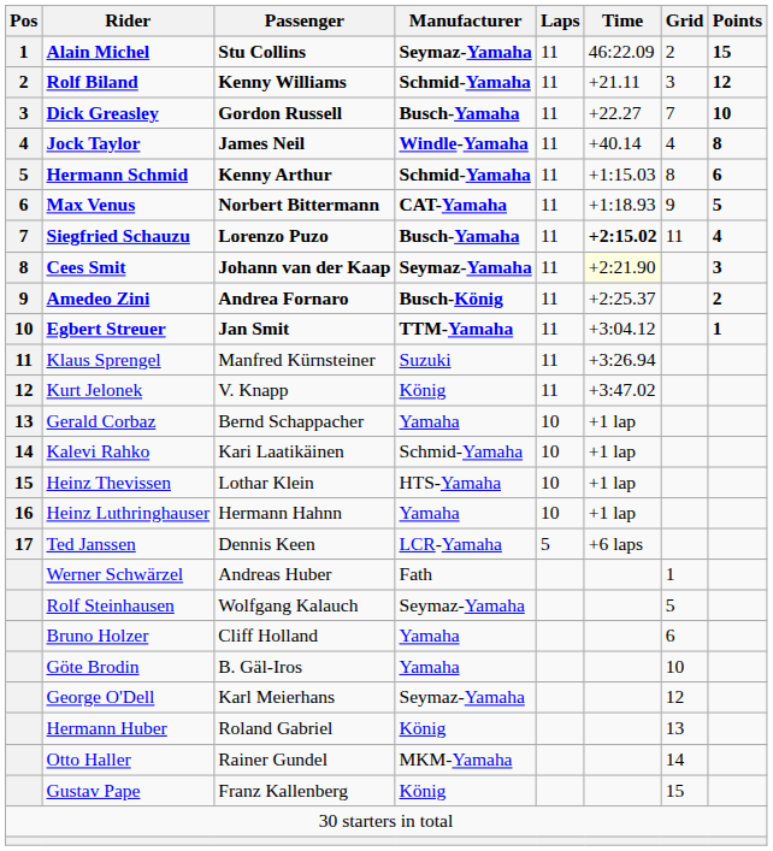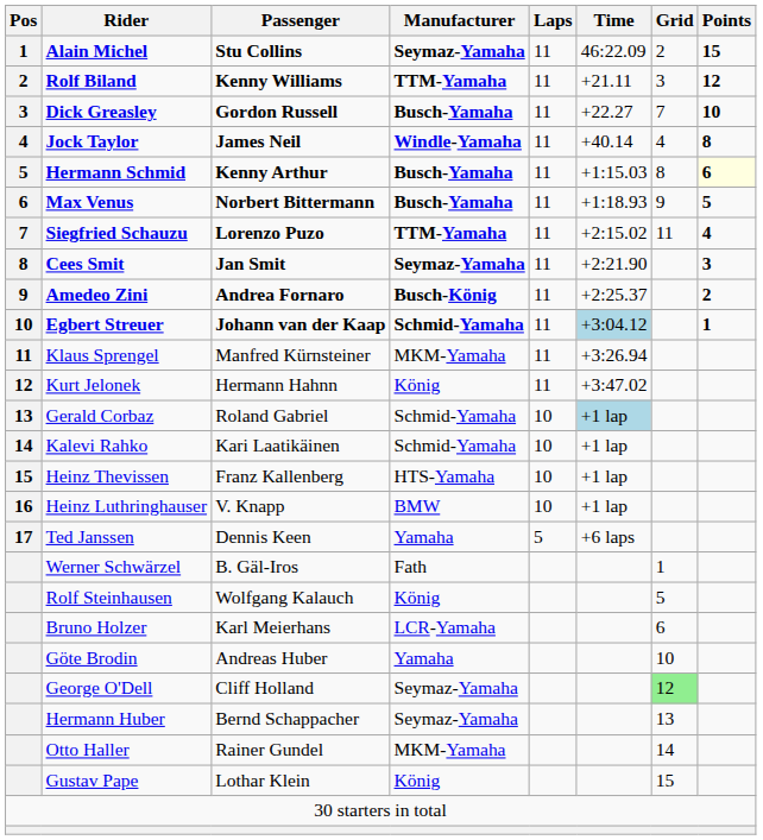 <table class="wikitable" style="font-size: 95%;">
 <tr>
 <th>Pos</th>
 <th>Rider</th>
 <th>Passenger</th>
 <th>Manufacturer</th>
 <th>Laps</th>
 <th>Time</th>
 <th>Grid</th>
 <th>Points</th>
 </tr>
 <tr>
 <th>1</th>
 <td> <strong><a href='#'>Alain Michel</a></strong></td>
 <td> <strong>Stu Collins</strong></td>
 <td><strong>Seymaz-<a href='#'>Yamaha</a></strong></td>
 <td>11</td>
 <td>46:22.09</td>
 <td>2</td>
 <td><strong>15</strong></td>
 </tr>
 <tr>
 <th>2</th>
 <td> <strong><a href='#'>Rolf Biland</a></strong></td>
 <td> <strong>Kenny Williams</strong></td>
-<td><strong>Schmid-<a href='#'>Yamaha</a></strong></td>
+<td><strong>TTM-<a href='#'>Yamaha</a></strong></td>
 <td>11</td>
 <td>+21.11</td>
 <td>3</td>
 <td><strong>12</strong></td>
 </tr>
 <tr>
 <th>3</th>
 <td> <strong><a href='#'>Dick Greasley</a></strong></td>
 <td> <strong>Gordon Russell</strong></td>
 <td><strong>Busch-<a href='#'>Yamaha</a></strong></td>
 <td>11</td>
 <td>+22.27</td>
 <td>7</td>
 <td><strong>10</strong></td>
 </tr>
 <tr>
 <th>4</th>
 <td> <strong><a href='#'>Jock Taylor</a></strong></td>
 <td> <strong>James Neil</strong></td>
 <td><strong><a href='#'>Windle</a>-<a href='#'>Yamaha</a></strong></td>
 <td>11</td>
 <td>+40.14</td>
 <td>4</td>
 <td><strong>8</strong></td>
 </tr>
 <tr>
 <th>5</th>
 <td> <strong><a href='#'>Hermann Schmid</a></strong></td>
 <td> <strong>Kenny Arthur</strong></td>
-<td><strong>Schmid-<a href='#'>Yamaha</a></strong></td>
+<td><strong>Busch-<a href='#'>Yamaha</a></strong></td>
 <td>11</td>
 <td>+1:15.03</td>
 <td>8</td>
-<td><strong>6</strong></td>
+<td style="background: lightyellow;"><strong>6</strong></td>
 </tr>
 <tr>
 <th>6</th>
 <td> <strong><a href='#'>Max Venus</a></strong></td>
 <td> <strong>Norbert Bittermann</strong></td>
-<td><strong>CAT-<a href='#'>Yamaha</a></strong></td>
+<td><strong>Busch-<a href='#'>Yamaha</a></strong></td>
 <td>11</td>
 <td>+1:18.93</td>
 <td>9</td>
 <td><strong>5</strong></td>
 </tr>
 <tr>
 <th>7</th>
 <td> <strong><a href='#'>Siegfried Schauzu</a></strong></td>
 <td> <strong>Lorenzo Puzo</strong></td>
-<td><strong>Busch-<a href='#'>Yamaha</a></strong></td>
+<td><strong>TTM-<a href='#'>Yamaha</a></strong></td>
 <td>11</td>
-<td><strong>+2:15.02</strong></td>
+<td>+2:15.02</td>
 <td>11</td>
 <td><strong>4</strong></td>
 </tr>
 <tr>
 <th>8</th>
 <td> <strong><a href='#'>Cees Smit</a></strong></td>
-<td> <strong>Johann van der Kaap</strong></td>
+<td> <strong>Jan Smit</strong></td>
 <td><strong>Seymaz-<a href='#'>Yamaha</a></strong></td>
 <td>11</td>
-<td style="background: lightyellow;">+2:21.90</td>
+<td>+2:21.90</td>
 <td></td>
 <td><strong>3</strong></td>
 </tr>
 <tr>
 <th>9</th>
 <td> <strong><a href='#'>Amedeo Zini</a></strong></td>
 <td> <strong>Andrea Fornaro</strong></td>
 <td><strong>Busch-<a href='#'>König</a></strong></td>
 <td>11</td>
 <td>+2:25.37</td>
 <td></td>
 <td><strong>2</strong></td>
 </tr>
 <tr>
 <th>10</th>
 <td> <strong><a href='#'>Egbert Streuer</a></strong></td>
-<td> <strong>Jan Smit</strong></td>
-<td><strong>TTM-<a href='#'>Yamaha</a></strong></td>
+<td> <strong>Johann van der Kaap</strong></td>
+<td><strong>Schmid-<a href='#'>Yamaha</a></strong></td>
 <td>11</td>
-<td>+3:04.12</td>
+<td style="background: lightblue;">+3:04.12</td>
 <td></td>
 <td><strong>1</strong></td>
 </tr>
 <tr>
 <th>11</th>
 <td> <a href='#'>Klaus Sprengel</a></td>
 <td> Manfred Kürnsteiner</td>
-<td><a href='#'>Suzuki</a></td>
+<td>MKM-<a href='#'>Yamaha</a></td>
 <td>11</td>
 <td>+3:26.94</td>
 <td></td>
 <td></td>
 </tr>
 <tr>
 <th>12</th>
 <td> <a href='#'>Kurt Jelonek</a></td>
-<td> V. Knapp</td>
+<td> Hermann Hahnn</td>
 <td><a href='#'>König</a></td>
 <td>11</td>
 <td>+3:47.02</td>
 <td></td>
 <td></td>
 </tr>
 <tr>
 <th>13</th>
 <td> <a href='#'>Gerald Corbaz</a></td>
-<td> Bernd Schappacher</td>
-<td><a href='#'>Yamaha</a></td>
+<td> Roland Gabriel</td>
+<td>Schmid-<a href='#'>Yamaha</a></td>
 <td>10</td>
-<td>+1 lap</td>
+<td style="background: lightblue;">+1 lap</td>
 <td></td>
 <td></td>
 </tr>
 <tr>
 <th>14</th>
 <td> <a href='#'>Kalevi Rahko</a></td>
 <td> Kari Laatikäinen</td>
 <td>Schmid-<a href='#'>Yamaha</a></td>
 <td>10</td>
 <td>+1 lap</td>
 <td></td>
 <td></td>
 </tr>
 <tr>
 <th>15</th>
 <td> <a href='#'>Heinz Thevissen</a></td>
-<td> Lothar Klein</td>
+<td> Franz Kallenberg</td>
 <td>HTS-<a href='#'>Yamaha</a></td>
 <td>10</td>
 <td>+1 lap</td>
 <td></td>
 <td></td>
 </tr>
 <tr>
 <th>16</th>
 <td> <a href='#'>Heinz Luthringhauser</a></td>
-<td> Hermann Hahnn</td>
-<td><a href='#'>Yamaha</a></td>
+<td> V. Knapp</td>
+<td><a href='#'>BMW</a></td>
 <td>10</td>
 <td>+1 lap</td>
 <td></td>
 <td></td>
 </tr>
 <tr>
 <th>17</th>
 <td> <a href='#'>Ted Janssen</a></td>
 <td> Dennis Keen</td>
-<td><a href='#'>LCR</a>-<a href='#'>Yamaha</a></td>
+<td><a href='#'>Yamaha</a></td>
 <td>5</td>
 <td>+6 laps</td>
 <td></td>
 <td></td>
 </tr>
 <tr>
 <th></th>
 <td> <a href='#'>Werner Schwärzel</a></td>
-<td> Andreas Huber</td>
+<td> B. Gäl-Iros</td>
 <td>Fath</td>
 <td></td>
 <td></td>
 <td>1</td>
 <td></td>
 </tr>
 <tr>
 <th></th>
 <td> <a href='#'>Rolf Steinhausen</a></td>
 <td> Wolfgang Kalauch</td>
-<td>Seymaz-<a href='#'>Yamaha</a></td>
+<td><a href='#'>König</a></td>
 <td></td>
 <td></td>
 <td>5</td>
 <td></td>
 </tr>
 <tr>
 <th></th>
 <td> <a href='#'>Bruno Holzer</a></td>
-<td> Cliff Holland</td>
-<td><a href='#'>Yamaha</a></td>
+<td> Karl Meierhans</td>
+<td><a href='#'>LCR</a>-<a href='#'>Yamaha</a></td>
 <td></td>
 <td></td>
 <td>6</td>
 <td></td>
 </tr>
 <tr>
 <th></th>
 <td> <a href='#'>Göte Brodin</a></td>
-<td> B. Gäl-Iros</td>
+<td> Andreas Huber</td>
 <td><a href='#'>Yamaha</a></td>
 <td></td>
 <td></td>
 <td>10</td>
 <td></td>
 </tr>
 <tr>
 <th></th>
 <td> <a href='#'>George O'Dell</a></td>
-<td> Karl Meierhans</td>
+<td> Cliff Holland</td>
 <td>Seymaz-<a href='#'>Yamaha</a></td>
 <td></td>
 <td></td>
-<td>12</td>
+<td style="background: lightgreen;">12</td>
 <td></td>
 </tr>
 <tr>
 <th></th>
 <td> <a href='#'>Hermann Huber</a></td>
-<td> Roland Gabriel</td>
-<td><a href='#'>König</a></td>
+<td> Bernd Schappacher</td>
+<td>Seymaz-<a href='#'>Yamaha</a></td>
 <td></td>
 <td></td>
 <td>13</td>
 <td></td>
 </tr>
 <tr>
 <th></th>
 <td> <a href='#'>Otto Haller</a></td>
 <td> Rainer Gundel</td>
 <td>MKM-<a href='#'>Yamaha</a></td>
 <td></td>
 <td></td>
 <td>14</td>
 <td></td>
 </tr>
 <tr>
 <th></th>
 <td> <a href='#'>Gustav Pape</a></td>
-<td> Franz Kallenberg</td>
+<td> Lothar Klein</td>
 <td><a href='#'>König</a></td>
 <td></td>
 <td></td>
 <td>15</td>
 <td></td>
 </tr>
 <tr>
 <td colspan=8 align=center>30 starters in total</td>
 </tr>
 <tr>
 <th colspan=8></th>
 </tr>
 </table>
